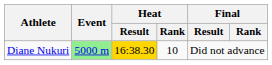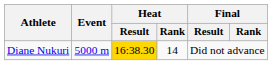 <table class=wikitable style="font-size:90%">
 <tr>
 <th rowspan="2">Athlete</th>
 <th rowspan="2">Event</th>
 <th colspan="2">Heat</th>
 <th colspan="2">Final</th>
 </tr>
 <tr style="font-size:95%">
 <th>Result</th>
 <th>Rank</th>
 <th>Result</th>
 <th>Rank</th>
 </tr>
 <tr align=center>
 <td align=left><a href='#'>Diane Nukuri</a></td>
-<td align=left style="background: lightgreen;"><a href='#'>5000 m</a></td>
+<td align=left><a href='#'>5000 m</a></td>
 <td style="background: gold;">16:38.30</td>
-<td>10</td>
+<td>14</td>
 <td colspan=2>Did not advance</td>
 </tr>
 </table>
